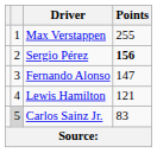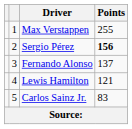 <table class="wikitable" style="font-size: 85%;">
 <tr>
 <th scope="col"></th>
 <th scope="col"></th>
 <th scope="col">Driver</th>
 <th scope="col">Points</th>
 </tr>
 <tr>
 <td align="left"></td>
 <td align="center">1</td>
 <td> <a href='#'>Max Verstappen</a></td>
 <td align="left">255</td>
 </tr>
 <tr>
 <td align="left"></td>
 <td align="center">2</td>
 <td> <a href='#'>Sergio Pérez</a></td>
 <td align="left"><strong>156</strong></td>
 </tr>
 <tr>
 <td align="left"></td>
 <td align="center">3</td>
 <td> <a href='#'>Fernando Alonso</a></td>
-<td align="left">147</td>
+<td align="left">137</td>
 </tr>
 <tr>
 <td align="left"></td>
 <td align="center">4</td>
 <td> <a href='#'>Lewis Hamilton</a></td>
 <td align="left">121</td>
 </tr>
 <tr>
 <td align="left"></td>
-<td align="center" style="background: lightgrey;">5</td>
+<td align="center">5</td>
 <td> <a href='#'>Carlos Sainz Jr.</a></td>
 <td align="left">83</td>
 </tr>
 <tr>
 <th colspan=4>Source:</th>
 </tr>
 </table>
